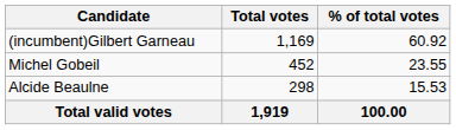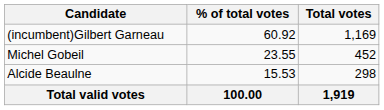 <table style="width:475px;" class="wikitable">
 <tr bgcolor="#EEEEEE">
 <th align="left">Candidate</th>
+<th align="right">% of total votes</th>
 <th align="right">Total votes</th>
-<th align="right">% of total votes</th>
 </tr>
 <tr>
 <td align="left">(incumbent)Gilbert Garneau</td>
+<td align="right">60.92</td>
 <td align="right">1,169</td>
-<td align="right">60.92</td>
 </tr>
 <tr>
 <td align="left">Michel Gobeil</td>
+<td align="right">23.55</td>
 <td align="right">452</td>
-<td align="right">23.55</td>
 </tr>
 <tr>
 <td align="left">Alcide Beaulne</td>
+<td align="right">15.53</td>
 <td align="right">298</td>
-<td align="right">15.53</td>
 </tr>
 <tr bgcolor="#EEEEEE">
 <th align="left">Total valid votes</th>
+<th align="right">100.00</th>
 <th align="right">1,919</th>
-<th align="right">100.00</th>
 </tr>
 </table>
